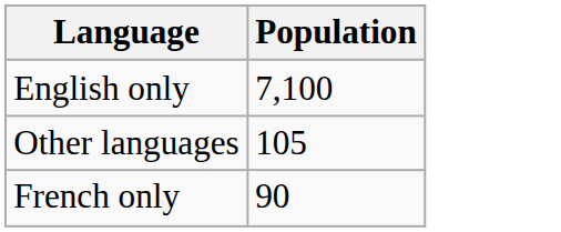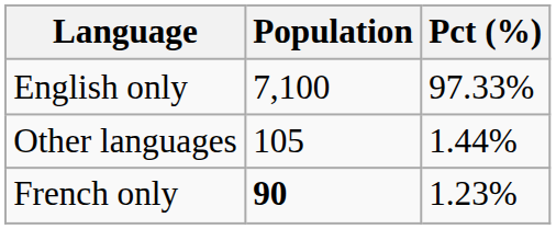 <table class="wikitable">
 <tr>
 <th>Language</th>
 <th>Population</th>
+<th>Pct (%)</th>
 </tr>
 <tr>
 <td>English only</td>
 <td>7,100</td>
+<td>97.33%</td>
 </tr>
 <tr>
 <td>Other languages</td>
 <td>105</td>
+<td>1.44%</td>
 </tr>
 <tr>
 <td>French only</td>
-<td>90</td>
+<td><strong>90</strong></td>
+<td>1.23%</td>
 </tr>
 </table>
